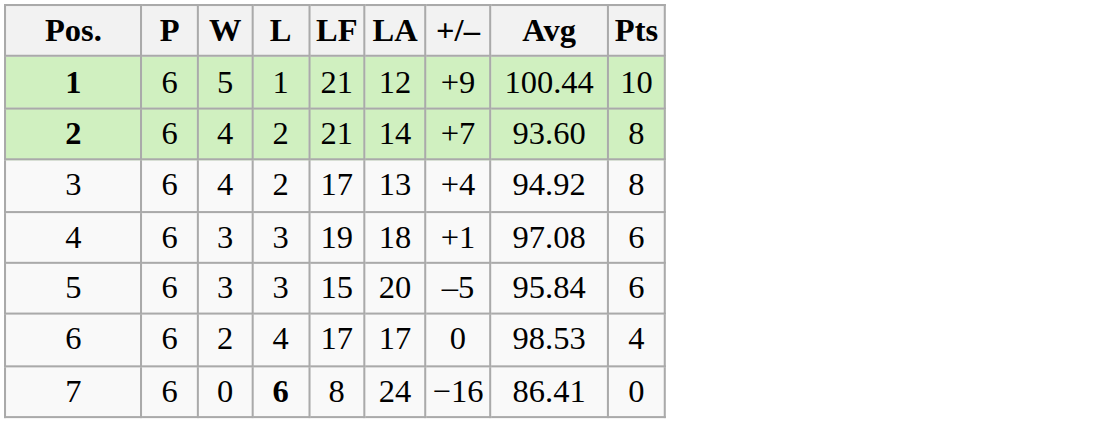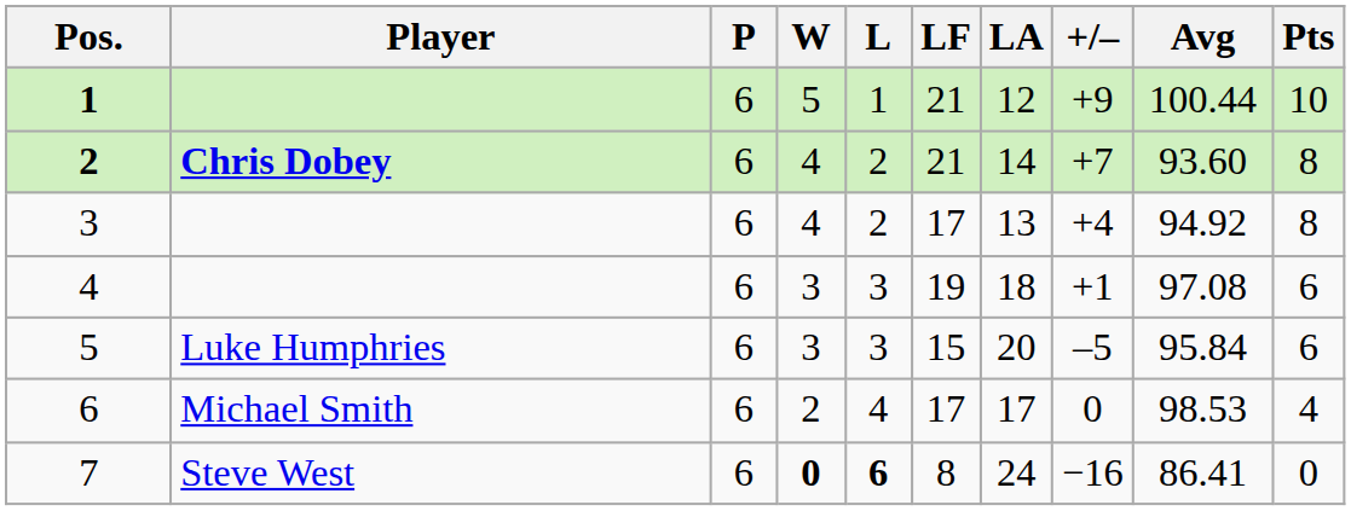 <table class="wikitable" style="text-align:center; margin: 1em auto 1em auto, align:left">
 <tr>
 <th width=60>Pos.</th>
+<th width=212>Player</th>
 <th width=20>P</th>
 <th width=20>W</th>
 <th width=20>L</th>
 <th width=20>LF</th>
 <th width=20>LA</th>
 <th width=25>+/–</th>
 <th width=50>Avg</th>
 <th width=20>Pts</th>
 </tr>
 <tr style="background:#D0F0C0;">
 <td><strong>1</strong></td>
+<td align=left></td>
 <td>6</td>
 <td>5</td>
 <td>1</td>
 <td>21</td>
 <td>12</td>
 <td>+9</td>
 <td>100.44</td>
 <td>10</td>
 </tr>
 <tr style="background:#D0F0C0;">
 <td><strong>2</strong></td>
+<td align=left> <strong><a href='#'>Chris Dobey</a></strong></td>
 <td>6</td>
 <td>4</td>
 <td>2</td>
 <td>21</td>
 <td>14</td>
 <td>+7</td>
 <td>93.60</td>
 <td>8</td>
 </tr>
 <tr style=>
 <td>3</td>
+<td align=left></td>
 <td>6</td>
 <td>4</td>
 <td>2</td>
 <td>17</td>
 <td>13</td>
 <td>+4</td>
 <td>94.92</td>
 <td>8</td>
 </tr>
 <tr style=>
 <td>4</td>
+<td align=left></td>
 <td>6</td>
 <td>3</td>
 <td>3</td>
 <td>19</td>
 <td>18</td>
 <td>+1</td>
 <td>97.08</td>
 <td>6</td>
 </tr>
 <tr style=>
 <td>5</td>
+<td align=left> <a href='#'>Luke Humphries</a></td>
 <td>6</td>
 <td>3</td>
 <td>3</td>
 <td>15</td>
 <td>20</td>
 <td>–5</td>
 <td>95.84</td>
 <td>6</td>
 </tr>
 <tr style=>
 <td>6</td>
+<td align=left> <a href='#'>Michael Smith</a></td>
 <td>6</td>
 <td>2</td>
 <td>4</td>
 <td>17</td>
 <td>17</td>
 <td>0</td>
 <td>98.53</td>
 <td>4</td>
 </tr>
 <tr style=>
 <td>7</td>
+<td align=left> <a href='#'>Steve West</a></td>
 <td>6</td>
-<td>0</td>
+<td><strong>0</strong></td>
 <td><strong>6</strong></td>
 <td>8</td>
 <td>24</td>
 <td>−16</td>
 <td>86.41</td>
 <td>0</td>
 </tr>
 </table>
